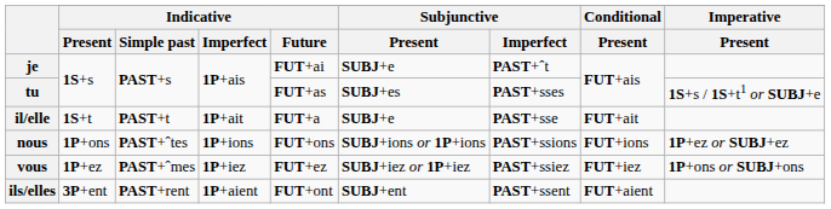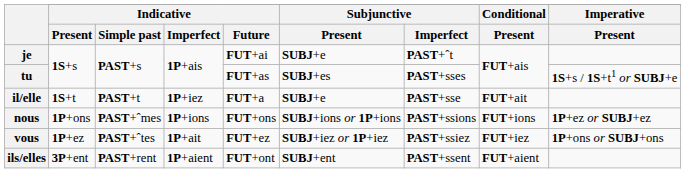 <table class="wikitable">
 <tr>
 <th rowspan="3" colspan="1"></th>
 </tr>
 <tr>
 <th colspan="4">Indicative</th>
 <th colspan="2">Subjunctive</th>
 <th>Conditional</th>
 <th>Imperative</th>
 </tr>
 <tr>
 <th>Present</th>
 <th>Simple past</th>
 <th>Imperfect</th>
 <th>Future</th>
 <th>Present</th>
 <th>Imperfect</th>
 <th>Present</th>
 <th>Present</th>
 </tr>
 <tr>
 <th>je</th>
 <td rowspan="2"><strong>1S</strong>+s</td>
 <td rowspan="2"><strong>PAST</strong>+s</td>
 <td rowspan="2"><strong>1P</strong>+ais</td>
 <td><strong>FUT</strong>+ai</td>
 <td><strong>SUBJ</strong>+e</td>
 <td><strong>PAST</strong>+ˆt</td>
 <td rowspan="2"><strong>FUT</strong>+ais</td>
 <td></td>
 </tr>
 <tr>
 <th>tu</th>
 <td><strong>FUT</strong>+as</td>
 <td><strong>SUBJ</strong>+es</td>
 <td><strong>PAST</strong>+sses</td>
 <td><strong>1S</strong>+s / <strong>1S</strong>+t<sup>1</sup> <em>or</em> <strong>SUBJ</strong>+e</td>
 </tr>
 <tr>
 <th>il/elle</th>
 <td><strong>1S</strong>+t</td>
 <td><strong>PAST</strong>+t</td>
-<td><strong>1P</strong>+ait</td>
+<td><strong>1P</strong>+iez</td>
 <td><strong>FUT</strong>+a</td>
 <td><strong>SUBJ</strong>+e</td>
 <td><strong>PAST</strong>+sse</td>
 <td><strong>FUT</strong>+ait</td>
 <td></td>
 </tr>
 <tr>
 <th>nous</th>
 <td><strong>1P</strong>+ons</td>
-<td><strong>PAST</strong>+ˆtes</td>
+<td><strong>PAST</strong>+ˆmes</td>
 <td><strong>1P</strong>+ions</td>
 <td><strong>FUT</strong>+ons</td>
 <td><strong>SUBJ</strong>+ions <em>or</em> <strong>1P</strong>+ions</td>
 <td><strong>PAST</strong>+ssions</td>
 <td><strong>FUT</strong>+ions</td>
 <td><strong>1P</strong>+ez <em>or</em> <strong>SUBJ</strong>+ez</td>
 </tr>
 <tr>
 <th>vous</th>
 <td><strong>1P</strong>+ez</td>
-<td><strong>PAST</strong>+ˆmes</td>
-<td><strong>1P</strong>+iez</td>
+<td><strong>PAST</strong>+ˆtes</td>
+<td><strong>1P</strong>+ait</td>
 <td><strong>FUT</strong>+ez</td>
 <td><strong>SUBJ</strong>+iez  <em>or</em> <strong>1P</strong>+iez</td>
 <td><strong>PAST</strong>+ssiez</td>
 <td><strong>FUT</strong>+iez</td>
 <td><strong>1P</strong>+ons <em>or</em> <strong>SUBJ</strong>+ons</td>
 </tr>
 <tr>
 <th>ils/elles</th>
 <td><strong>3P</strong>+ent</td>
 <td><strong>PAST</strong>+rent</td>
 <td><strong>1P</strong>+aient</td>
 <td><strong>FUT</strong>+ont</td>
 <td><strong>SUBJ</strong>+ent</td>
 <td><strong>PAST</strong>+ssent</td>
 <td><strong>FUT</strong>+aient</td>
 <td></td>
 </tr>
 </table>
